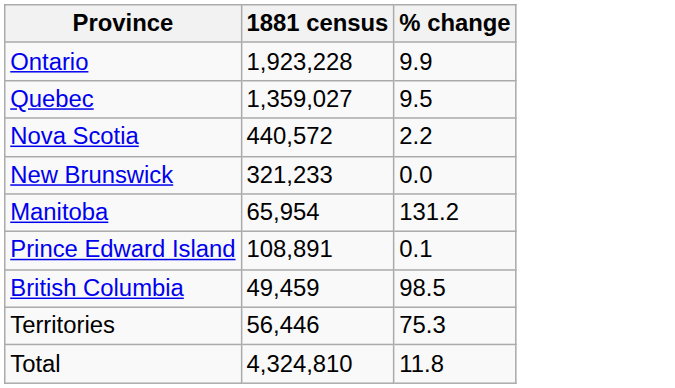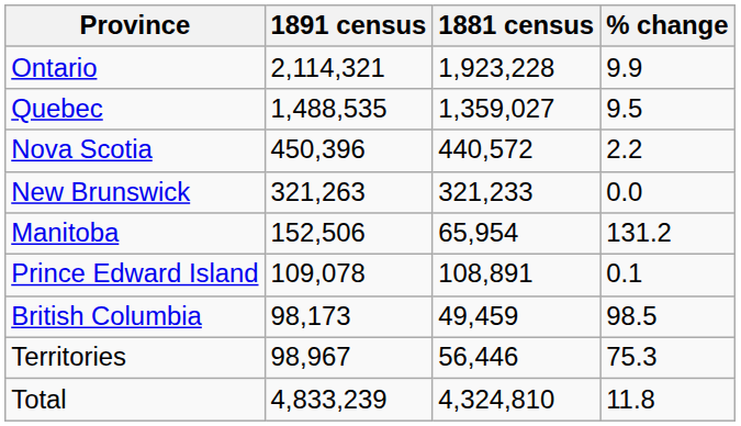 <table class="sortable wikitable">
 <tr>
 <th>Province</th>
+<th>1891 census</th>
 <th>1881 census</th>
 <th>% change</th>
 </tr>
 <tr>
 <td><a href='#'>Ontario</a></td>
+<td>2,114,321</td>
 <td>1,923,228</td>
 <td>9.9</td>
 </tr>
 <tr>
 <td><a href='#'>Quebec</a></td>
+<td>1,488,535</td>
 <td>1,359,027</td>
 <td>9.5</td>
 </tr>
 <tr>
 <td><a href='#'>Nova Scotia</a></td>
+<td>450,396</td>
 <td>440,572</td>
 <td>2.2</td>
 </tr>
 <tr>
 <td><a href='#'>New Brunswick</a></td>
+<td>321,263</td>
 <td>321,233</td>
 <td>0.0</td>
 </tr>
 <tr>
 <td><a href='#'>Manitoba</a></td>
+<td>152,506</td>
 <td>65,954</td>
 <td>131.2</td>
 </tr>
 <tr>
 <td><a href='#'>Prince Edward Island</a></td>
+<td>109,078</td>
 <td>108,891</td>
 <td>0.1</td>
 </tr>
 <tr>
 <td><a href='#'>British Columbia</a></td>
+<td>98,173</td>
 <td>49,459</td>
 <td>98.5</td>
 </tr>
 <tr>
 <td>Territories</td>
+<td>98,967</td>
 <td>56,446</td>
 <td>75.3</td>
 </tr>
 <tr>
 <td>Total</td>
+<td>4,833,239</td>
 <td>4,324,810</td>
 <td>11.8</td>
 </tr>
 </table>
